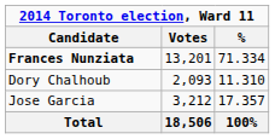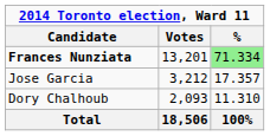 <table class="wikitable" style="margin-bottom:0;">
 <tr>
 <td Colspan="3" align="center"><strong><a href='#'>2014 Toronto election</a>, Ward 11</strong></td>
 </tr>
 <tr>
 <th bgcolor="#DDDDFF" width="150px">Candidate</th>
 <th bgcolor="#DDDDFF">Votes</th>
 <th bgcolor="#DDDDFF">%</th>
 </tr>
 <tr>
 <td><strong>Frances Nunziata</strong></td>
 <td align=right>13,201</td>
-<td align=right>71.334</td>
+<td align=right style="background: lightgreen;">71.334</td>
+</tr>
+<tr>
+<td>Jose Garcia</td>
+<td align="right">3,212</td>
+<td align=right>17.357</td>
 </tr>
 <tr>
 <td>Dory Chalhoub</td>
 <td align="right">2,093</td>
 <td align=right>11.310</td>
 </tr>
 <tr>
-<td>Jose Garcia</td>
-<td align="right">3,212</td>
-<td align=right>17.357</td>
-</tr>
-<tr>
 <th>Total</th>
 <th align=right>18,506</th>
 <th align=right>100%</th>
 </tr>
 </table>
